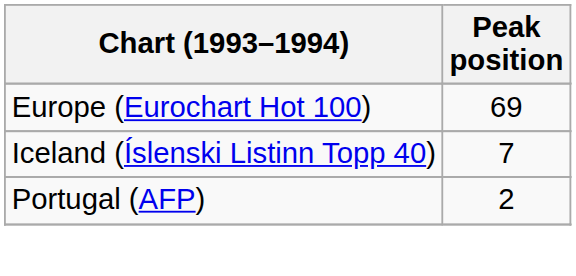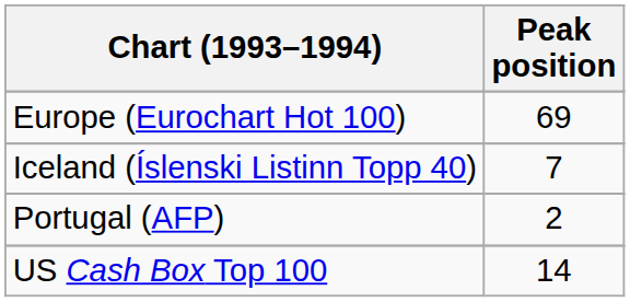 <table class="wikitable sortable">
 <tr>
 <th>Chart (1993–1994)</th>
 <th>Peak<br>position</th>
 </tr>
 <tr>
 </tr>
 <tr>
 <td>Europe (<a href='#'>Eurochart Hot 100</a>)</td>
 <td align="center">69</td>
 </tr>
 <tr>
 </tr>
 <tr>
 <td>Iceland (<a href='#'>Íslenski Listinn Topp 40</a>)</td>
 <td align="center">7</td>
 </tr>
 <tr>
 </tr>
 <tr>
 </tr>
 <tr>
 <td>Portugal (<a href='#'>AFP</a>)</td>
 <td align="center">2</td>
 </tr>
 <tr>
 </tr>
 <tr>
 </tr>
 <tr>
 </tr>
 <tr>
 </tr>
+<tr>
+<td>US <a href='#'><em>Cash Box</em> Top 100</a></td>
+<td align="center">14</td>
+</tr>
 </table>
